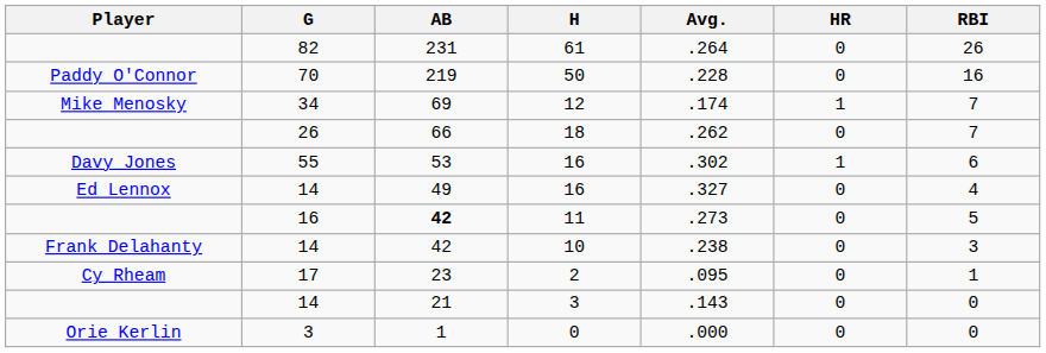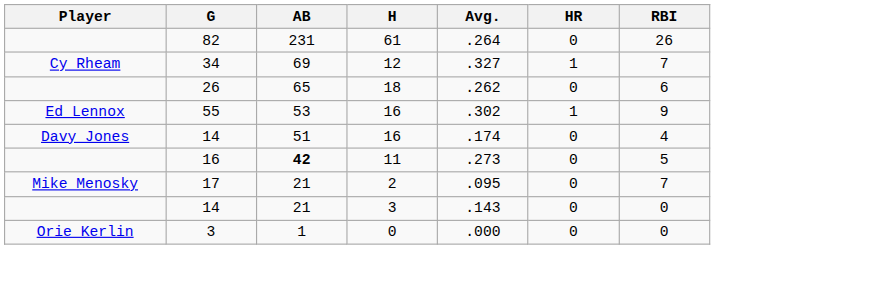 <table class="wikitable sortable">
 <tr>
 <th bgcolor="#DDDDFF" width="16%">Player</th>
 <th bgcolor="#DDDDFF" width="9%">G</th>
 <th bgcolor="#DDDDFF" width="9%">AB</th>
 <th bgcolor="#DDDDFF" width="9%">H</th>
 <th bgcolor="#DDDDFF" width="9%">Avg.</th>
 <th bgcolor="#DDDDFF" width="9%">HR</th>
 <th bgcolor="#DDDDFF" width="9%">RBI</th>
 </tr>
 <tr align="center">
 <td></td>
 <td>82</td>
 <td>231</td>
 <td>61</td>
 <td>.264</td>
 <td>0</td>
 <td>26</td>
 </tr>
 <tr align="center">
-<td><a href='#'>Paddy O'Connor</a></td>
-<td>70</td>
-<td>219</td>
-<td>50</td>
-<td>.228</td>
-<td>0</td>
-<td>16</td>
-</tr>
-<tr align="center">
-<td><a href='#'>Mike Menosky</a></td>
+<td><a href='#'>Cy Rheam</a></td>
 <td>34</td>
 <td>69</td>
 <td>12</td>
-<td>.174</td>
+<td>.327</td>
 <td>1</td>
 <td>7</td>
 </tr>
 <tr align="center">
 <td></td>
 <td>26</td>
-<td>66</td>
+<td>65</td>
 <td>18</td>
 <td>.262</td>
 <td>0</td>
-<td>7</td>
+<td>6</td>
 </tr>
 <tr align="center">
-<td><a href='#'>Davy Jones</a></td>
+<td><a href='#'>Ed Lennox</a></td>
 <td>55</td>
 <td>53</td>
 <td>16</td>
 <td>.302</td>
 <td>1</td>
-<td>6</td>
+<td>9</td>
 </tr>
 <tr align="center">
-<td><a href='#'>Ed Lennox</a></td>
+<td><a href='#'>Davy Jones</a></td>
 <td>14</td>
-<td>49</td>
+<td>51</td>
 <td>16</td>
-<td>.327</td>
+<td>.174</td>
 <td>0</td>
 <td>4</td>
 </tr>
 <tr align="center">
 <td></td>
 <td>16</td>
 <td><strong>42</strong></td>
 <td>11</td>
 <td>.273</td>
 <td>0</td>
 <td>5</td>
 </tr>
 <tr align="center">
-<td><a href='#'>Frank Delahanty</a></td>
-<td>14</td>
-<td>42</td>
-<td>10</td>
-<td>.238</td>
-<td>0</td>
-<td>3</td>
-</tr>
-<tr align="center">
-<td><a href='#'>Cy Rheam</a></td>
+<td><a href='#'>Mike Menosky</a></td>
 <td>17</td>
-<td>23</td>
+<td>21</td>
 <td>2</td>
 <td>.095</td>
 <td>0</td>
-<td>1</td>
+<td>7</td>
 </tr>
 <tr align="center">
 <td></td>
 <td>14</td>
 <td>21</td>
 <td>3</td>
 <td>.143</td>
 <td>0</td>
 <td>0</td>
 </tr>
 <tr align="center">
 <td><a href='#'>Orie Kerlin</a></td>
 <td>3</td>
 <td>1</td>
 <td>0</td>
 <td>.000</td>
 <td>0</td>
 <td>0</td>
 </tr>
 </table>
